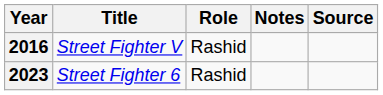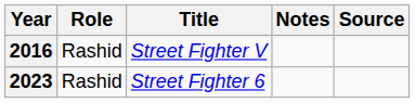 <table class="wikitable sortable plainrowheaders">
 <tr>
 <th scope="col">Year</th>
+<th scope="col">Role</th>
 <th scope="col">Title</th>
-<th scope="col">Role</th>
 <th scope="col" class="unsortable">Notes</th>
 <th scope="col" class="unsortable">Source</th>
 </tr>
 <tr>
 <th scope="row" rowspan="1">2016</th>
+<td>Rashid</td>
 <td><em><a href='#'>Street Fighter V</a></em></td>
-<td>Rashid</td>
 <td></td>
 <td></td>
 </tr>
 <tr>
 <th scope="row" rowspan="1">2023</th>
+<td>Rashid</td>
 <td><em><a href='#'>Street Fighter 6</a></em></td>
-<td>Rashid</td>
 <td></td>
 <td></td>
 </tr>
 </table>
